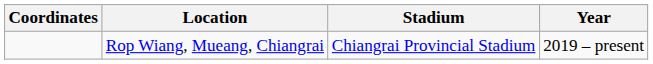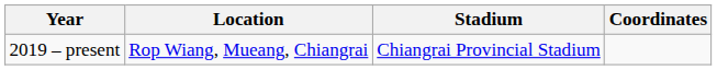 <table class="wikitable sortable">
 <tr>
-<th>Coordinates</th>
+<th>Year</th>
 <th>Location</th>
 <th>Stadium</th>
-<th>Year</th>
+<th>Coordinates</th>
 </tr>
 <tr>
-<td></td>
+<td>2019 – present</td>
 <td><a href='#'>Rop Wiang</a>, <a href='#'>Mueang</a>, <a href='#'>Chiangrai</a></td>
 <td><a href='#'>Chiangrai Provincial Stadium</a></td>
-<td>2019 – present</td>
+<td></td>
 </tr>
 </table>
